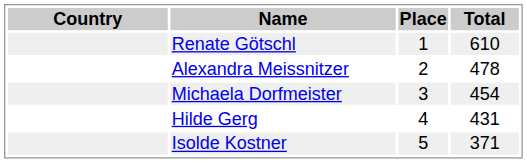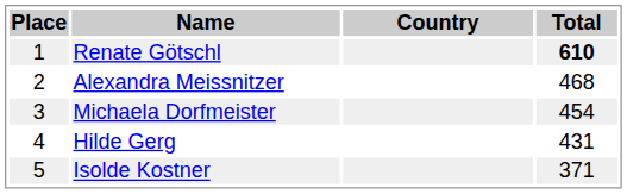 <table border="0" style="border: 1px solid #999; background-color:#FFFFFF; text-align:center; font-size:86%; line-height:15px;">
 <tr align="center" bgcolor="#CCCCCC">
+<th width=35>Place</th>
+<th width=170>Name</th>
 <th width=120>Country</th>
-<th width=170>Name</th>
-<th width=35>Place</th>
 <th width=50>Total</th>
 </tr>
 <tr bgcolor="#EFEFEF">
+<td>1</td>
+<td align="left"><a href='#'>Renate Götschl</a></td>
 <td align="left"></td>
-<td align="left"><a href='#'>Renate Götschl</a></td>
-<td>1</td>
-<td>610</td>
+<td><strong>610</strong></td>
 </tr>
 <tr>
+<td>2</td>
+<td align="left"><a href='#'>Alexandra Meissnitzer</a></td>
 <td align="left"></td>
-<td align="left"><a href='#'>Alexandra Meissnitzer</a></td>
-<td>2</td>
-<td>478</td>
+<td>468</td>
 </tr>
 <tr bgcolor="#EFEFEF">
+<td>3</td>
+<td align="left"><a href='#'>Michaela Dorfmeister</a></td>
 <td align="left"></td>
-<td align="left"><a href='#'>Michaela Dorfmeister</a></td>
-<td>3</td>
 <td>454</td>
 </tr>
 <tr>
+<td>4</td>
+<td align="left"><a href='#'>Hilde Gerg</a></td>
 <td align="left"></td>
-<td align="left"><a href='#'>Hilde Gerg</a></td>
-<td>4</td>
 <td>431</td>
 </tr>
 <tr bgcolor="#EFEFEF">
+<td>5</td>
+<td align="left"><a href='#'>Isolde Kostner</a></td>
 <td align="left"></td>
-<td align="left"><a href='#'>Isolde Kostner</a></td>
-<td>5</td>
 <td>371</td>
 </tr>
 </table>
